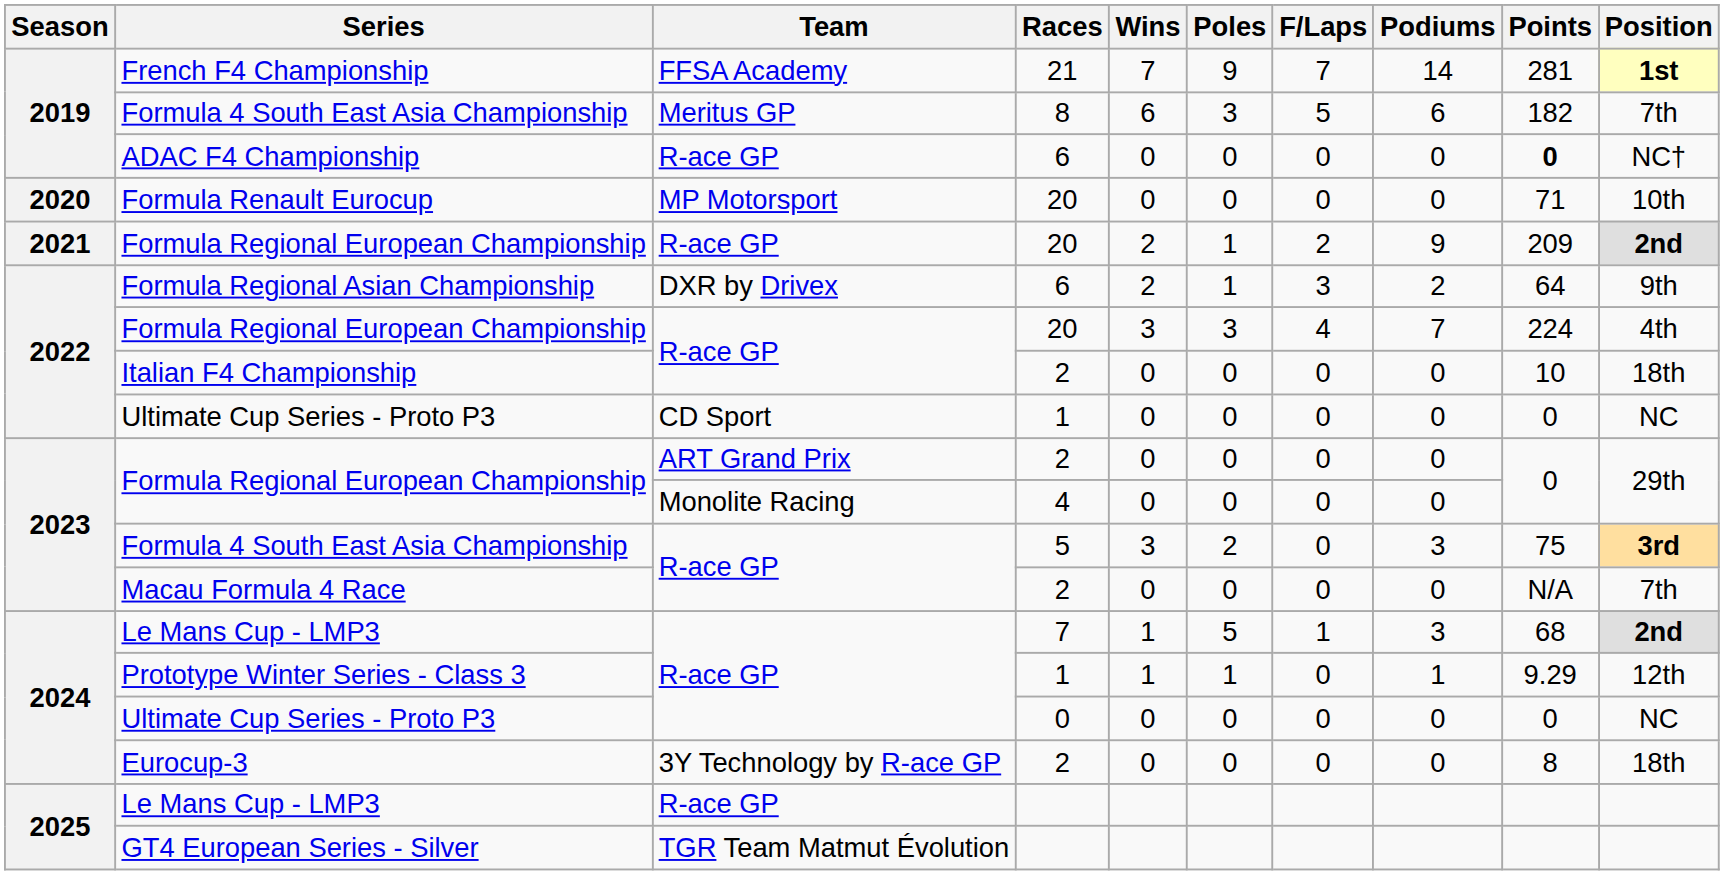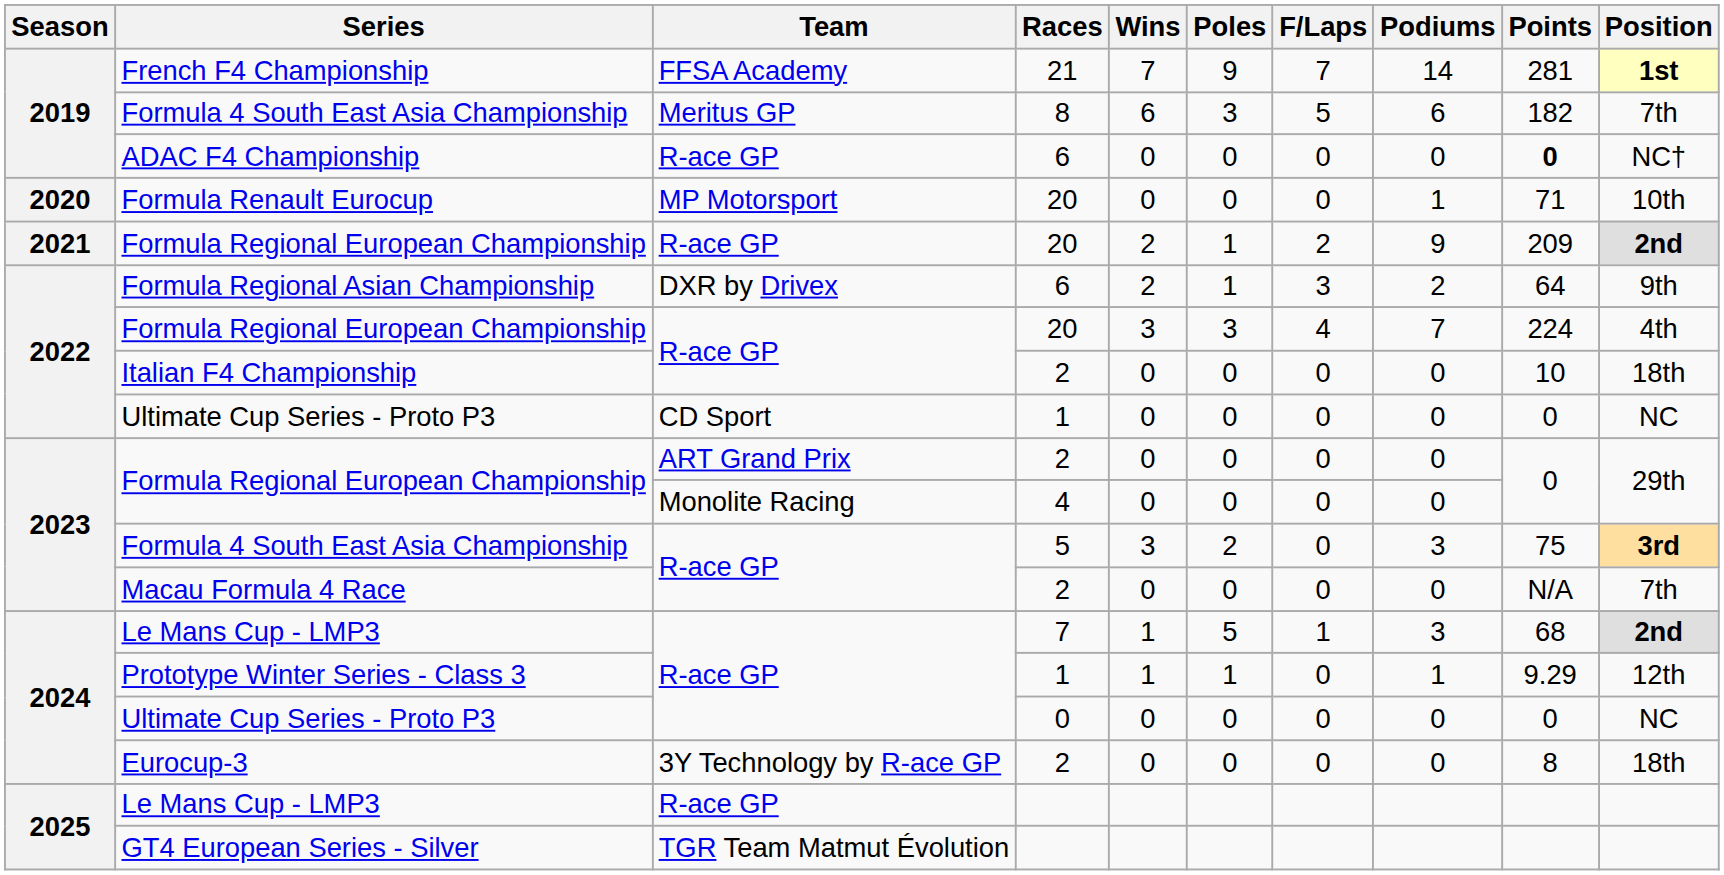 <table class="wikitable" style="font-size: 90%; text-align:center">
 <tr>
 <th>Season</th>
 <th>Series</th>
 <th>Team</th>
 <th>Races</th>
 <th>Wins</th>
 <th>Poles</th>
 <th>F/Laps</th>
 <th>Podiums</th>
 <th>Points</th>
 <th>Position</th>
 </tr>
 <tr>
 <th rowspan=3>2019</th>
 <td align=left><a href='#'>French F4 Championship</a></td>
 <td align=left><a href='#'>FFSA Academy</a></td>
 <td>21</td>
 <td>7</td>
 <td>9</td>
 <td>7</td>
 <td>14</td>
 <td>281</td>
 <td style="background:#FFFFBF;"><strong>1st</strong></td>
 </tr>
 <tr>
 <td align=left><a href='#'>Formula 4 South East Asia Championship</a></td>
 <td align=left><a href='#'>Meritus GP</a></td>
 <td>8</td>
 <td>6</td>
 <td>3</td>
 <td>5</td>
 <td>6</td>
 <td>182</td>
 <td>7th</td>
 </tr>
 <tr>
 <td align=left><a href='#'>ADAC F4 Championship</a></td>
 <td align=left><a href='#'>R-ace GP</a></td>
 <td>6</td>
 <td>0</td>
 <td>0</td>
 <td>0</td>
 <td>0</td>
 <td><strong>0</strong></td>
 <td>NC†</td>
 </tr>
 <tr>
 <th>2020</th>
 <td align=left><a href='#'>Formula Renault Eurocup</a></td>
 <td align=left><a href='#'>MP Motorsport</a></td>
 <td>20</td>
 <td>0</td>
 <td>0</td>
 <td>0</td>
-<td>0</td>
+<td>1</td>
 <td>71</td>
 <td>10th</td>
 </tr>
 <tr>
 <th>2021</th>
 <td align=left><a href='#'>Formula Regional European Championship</a></td>
 <td align=left><a href='#'>R-ace GP</a></td>
 <td>20</td>
 <td>2</td>
 <td>1</td>
 <td>2</td>
 <td>9</td>
 <td>209</td>
 <td style="background:#DFDFDF;"><strong>2nd</strong></td>
 </tr>
 <tr>
 <th rowspan="4">2022</th>
 <td align=left><a href='#'>Formula Regional Asian Championship</a></td>
 <td align=left>DXR by <a href='#'>Drivex</a></td>
 <td>6</td>
 <td>2</td>
 <td>1</td>
 <td>3</td>
 <td>2</td>
 <td>64</td>
 <td>9th</td>
 </tr>
 <tr>
 <td align=left><a href='#'>Formula Regional European Championship</a></td>
 <td rowspan="2" align="left"><a href='#'>R-ace GP</a></td>
 <td>20</td>
 <td>3</td>
 <td>3</td>
 <td>4</td>
 <td>7</td>
 <td>224</td>
 <td>4th</td>
 </tr>
 <tr>
 <td align=left><a href='#'>Italian F4 Championship</a></td>
 <td>2</td>
 <td>0</td>
 <td>0</td>
 <td>0</td>
 <td>0</td>
 <td>10</td>
 <td>18th</td>
 </tr>
 <tr>
 <td align=left>Ultimate Cup Series - Proto P3</td>
 <td align=left>CD Sport</td>
 <td>1</td>
 <td>0</td>
 <td>0</td>
 <td>0</td>
 <td>0</td>
 <td>0</td>
 <td>NC</td>
 </tr>
 <tr>
 <th rowspan="4">2023</th>
 <td rowspan="2" align="left"><a href='#'>Formula Regional European Championship</a></td>
 <td align=left><a href='#'>ART Grand Prix</a></td>
 <td>2</td>
 <td>0</td>
 <td>0</td>
 <td>0</td>
 <td>0</td>
 <td rowspan="2">0</td>
 <td rowspan="2">29th</td>
 </tr>
 <tr>
 <td align=left>Monolite Racing</td>
 <td>4</td>
 <td>0</td>
 <td>0</td>
 <td>0</td>
 <td>0</td>
 </tr>
 <tr>
 <td align=left><a href='#'>Formula 4 South East Asia Championship</a></td>
 <td rowspan="2" align="left"><a href='#'>R-ace GP</a></td>
 <td>5</td>
 <td>3</td>
 <td>2</td>
 <td>0</td>
 <td>3</td>
 <td>75</td>
 <td style="background:#ffdf9f"><strong>3rd</strong></td>
 </tr>
 <tr>
 <td align=left><a href='#'>Macau Formula 4 Race</a></td>
 <td>2</td>
 <td>0</td>
 <td>0</td>
 <td>0</td>
 <td>0</td>
 <td>N/A</td>
 <td>7th</td>
 </tr>
 <tr>
 <th rowspan="4">2024</th>
 <td align="left"><a href='#'>Le Mans Cup - LMP3</a></td>
 <td rowspan="3" align="left"><a href='#'>R-ace GP</a></td>
 <td>7</td>
 <td>1</td>
 <td>5</td>
 <td>1</td>
 <td>3</td>
 <td>68</td>
 <td style="background:#DFDFDF;"><strong>2nd</strong></td>
 </tr>
 <tr>
 <td align=left><a href='#'>Prototype Winter Series - Class 3</a></td>
 <td>1</td>
 <td>1</td>
 <td>1</td>
 <td>0</td>
 <td>1</td>
 <td>9.29</td>
 <td>12th</td>
 </tr>
 <tr>
 <td align=left><a href='#'>Ultimate Cup Series - Proto P3</a></td>
 <td>0</td>
 <td>0</td>
 <td>0</td>
 <td>0</td>
 <td>0</td>
 <td>0</td>
 <td>NC</td>
 </tr>
 <tr>
 <td align=left><a href='#'>Eurocup-3</a></td>
 <td align=left>3Y Technology by <a href='#'>R-ace GP</a></td>
 <td>2</td>
 <td>0</td>
 <td>0</td>
 <td>0</td>
 <td>0</td>
 <td>8</td>
 <td>18th</td>
 </tr>
 <tr>
 <th rowspan="2">2025</th>
 <td align=left><a href='#'>Le Mans Cup - LMP3</a></td>
 <td align=left><a href='#'>R-ace GP</a></td>
 <td></td>
 <td></td>
 <td></td>
 <td></td>
 <td></td>
 <td></td>
 <td></td>
 </tr>
 <tr>
 <td align=left><a href='#'>GT4 European Series - Silver</a></td>
 <td align=left><a href='#'>TGR</a> Team Matmut Évolution</td>
 <td></td>
 <td></td>
 <td></td>
 <td></td>
 <td></td>
 <td></td>
 <td></td>
 </tr>
 </table>
